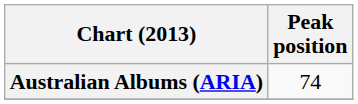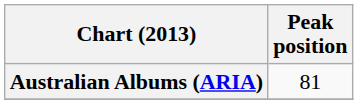 <table class="wikitable sortable plainrowheaders" style="text-align:center">
 <tr>
 <th scope="col">Chart (2013)</th>
 <th scope="col">Peak<br>position</th>
 </tr>
 <tr>
 <th scope="row">Australian Albums (<a href='#'>ARIA</a>)</th>
-<td align="center">74</td>
+<td align="center">81</td>
 </tr>
 <tr>
 </tr>
 <tr>
 </tr>
 <tr>
 </tr>
 <tr>
 </tr>
 <tr>
 </tr>
 <tr>
 </tr>
 <tr>
 </tr>
 <tr>
 </tr>
 <tr>
 </tr>
 <tr>
 </tr>
 <tr>
 </tr>
 <tr>
 </tr>
 <tr>
 </tr>
 <tr>
 </tr>
 <tr>
 </tr>
 </table>
